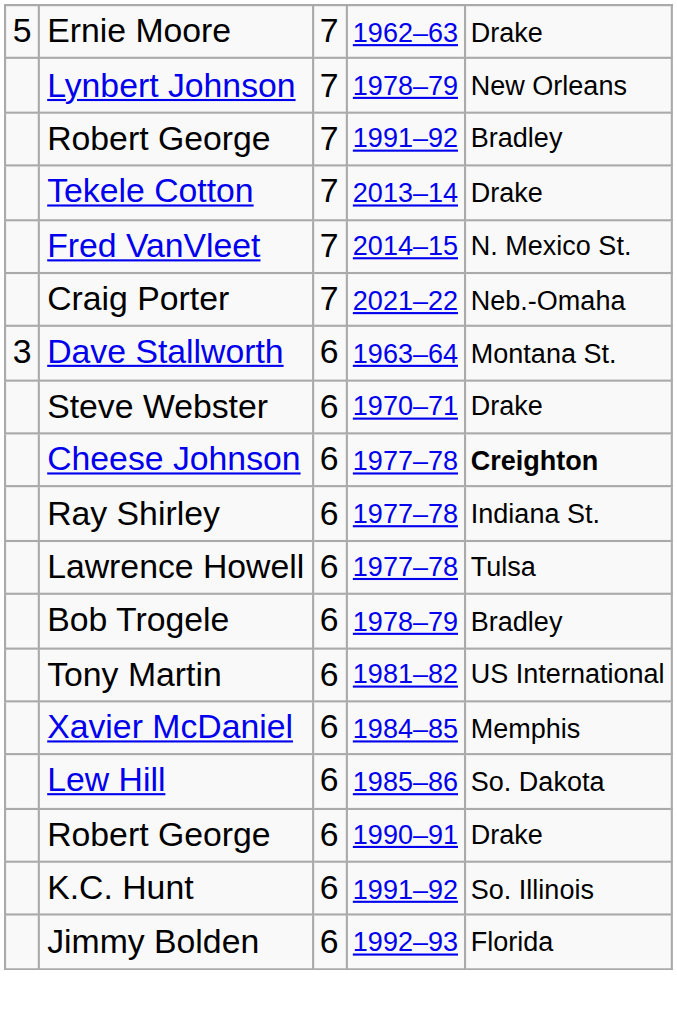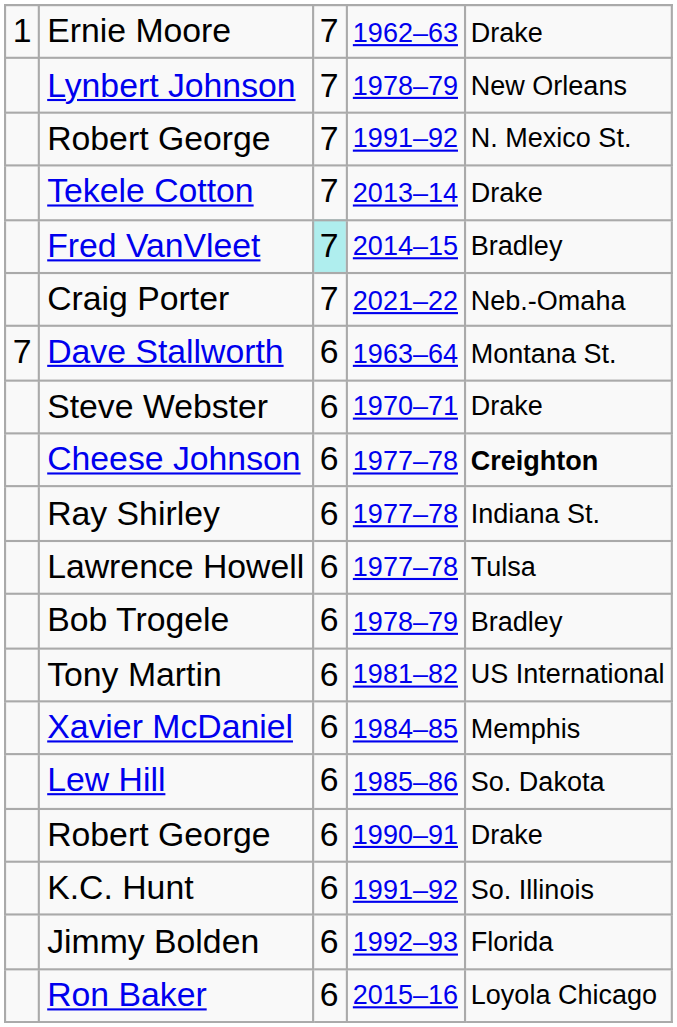 <table class="wikitable">
 <tr>
 </tr>
 <tr>
-<td>5</td>
+<td>1</td>
 <td>Ernie Moore</td>
 <td>7</td>
 <td style="font-size:80%;"><a href='#'>1962–63</a></td>
 <td style="font-size:80%;">Drake</td>
 </tr>
 <tr>
 <td></td>
 <td><a href='#'>Lynbert Johnson</a></td>
 <td>7</td>
 <td style="font-size:80%;"><a href='#'>1978–79</a></td>
 <td style="font-size:80%;">New Orleans</td>
 </tr>
 <tr>
 <td></td>
 <td>Robert George</td>
 <td>7</td>
 <td style="font-size:80%;"><a href='#'>1991–92</a></td>
-<td style="font-size:80%;">Bradley</td>
+<td style="font-size:80%;">N. Mexico St.</td>
 </tr>
 <tr>
 <td></td>
 <td><a href='#'>Tekele Cotton</a></td>
 <td>7</td>
 <td style="font-size:80%;"><a href='#'>2013–14</a></td>
 <td style="font-size:80%;">Drake</td>
 </tr>
 <tr>
 <td></td>
 <td><a href='#'>Fred VanVleet</a></td>
-<td>7</td>
+<td style="background: paleturquoise;">7</td>
 <td style="font-size:80%;"><a href='#'>2014–15</a></td>
-<td style="font-size:80%;">N. Mexico St.</td>
+<td style="font-size:80%;">Bradley</td>
 </tr>
 <tr>
 <td></td>
 <td>Craig Porter</td>
 <td>7</td>
 <td style="font-size:80%;"><a href='#'>2021–22</a></td>
 <td style="font-size:80%;">Neb.-Omaha</td>
 </tr>
 <tr>
-<td>3</td>
+<td>7</td>
 <td><a href='#'>Dave Stallworth</a></td>
 <td>6</td>
 <td style="font-size:80%;"><a href='#'>1963–64</a></td>
 <td style="font-size:80%;">Montana St.</td>
 </tr>
 <tr>
 <td></td>
 <td>Steve Webster</td>
 <td>6</td>
 <td style="font-size:80%;"><a href='#'>1970–71</a></td>
 <td style="font-size:80%;">Drake</td>
 </tr>
 <tr>
 <td></td>
 <td><a href='#'>Cheese Johnson</a></td>
 <td>6</td>
 <td style="font-size:80%;"><a href='#'>1977–78</a></td>
 <td style="font-size:80%;"><strong>Creighton</strong></td>
 </tr>
 <tr>
 <td></td>
 <td>Ray Shirley</td>
 <td>6</td>
 <td style="font-size:80%;"><a href='#'>1977–78</a></td>
 <td style="font-size:80%;">Indiana St.</td>
 </tr>
 <tr>
 <td></td>
 <td>Lawrence Howell</td>
 <td>6</td>
 <td style="font-size:80%;"><a href='#'>1977–78</a></td>
 <td style="font-size:80%;">Tulsa</td>
 </tr>
 <tr>
 <td></td>
 <td>Bob Trogele</td>
 <td>6</td>
 <td style="font-size:80%;"><a href='#'>1978–79</a></td>
 <td style="font-size:80%;">Bradley</td>
 </tr>
 <tr>
 <td></td>
 <td>Tony Martin</td>
 <td>6</td>
 <td style="font-size:80%;"><a href='#'>1981–82</a></td>
 <td style="font-size:80%;">US International</td>
 </tr>
 <tr>
 <td></td>
 <td><a href='#'>Xavier McDaniel</a></td>
 <td>6</td>
 <td style="font-size:80%;"><a href='#'>1984–85</a></td>
 <td style="font-size:80%;">Memphis</td>
 </tr>
 <tr>
 <td></td>
 <td><a href='#'>Lew Hill</a></td>
 <td>6</td>
 <td style="font-size:80%;"><a href='#'>1985–86</a></td>
 <td style="font-size:80%;">So. Dakota</td>
 </tr>
 <tr>
 <td></td>
 <td>Robert George</td>
 <td>6</td>
 <td style="font-size:80%;"><a href='#'>1990–91</a></td>
 <td style="font-size:80%;">Drake</td>
 </tr>
 <tr>
 <td></td>
 <td>K.C. Hunt</td>
 <td>6</td>
 <td style="font-size:80%;"><a href='#'>1991–92</a></td>
 <td style="font-size:80%;">So. Illinois</td>
 </tr>
 <tr>
 <td></td>
 <td>Jimmy Bolden</td>
 <td>6</td>
 <td style="font-size:80%;"><a href='#'>1992–93</a></td>
 <td style="font-size:80%;">Florida</td>
 </tr>
+<tr>
+<td></td>
+<td><a href='#'>Ron Baker</a></td>
+<td>6</td>
+<td style="font-size:80%;"><a href='#'>2015–16</a></td>
+<td style="font-size:80%;">Loyola Chicago</td>
+</tr>
 </table>
